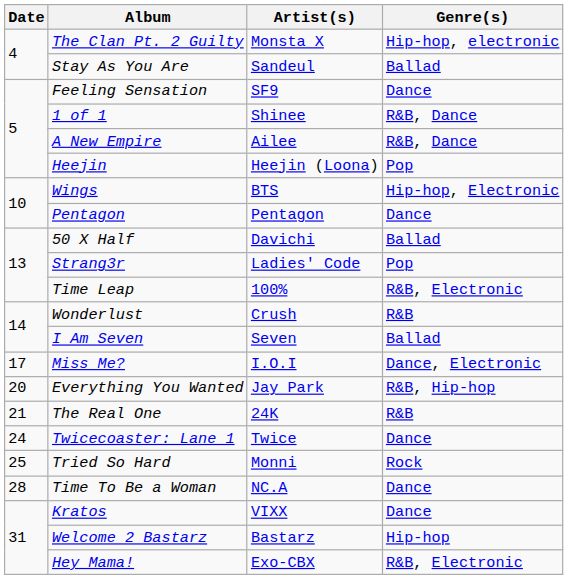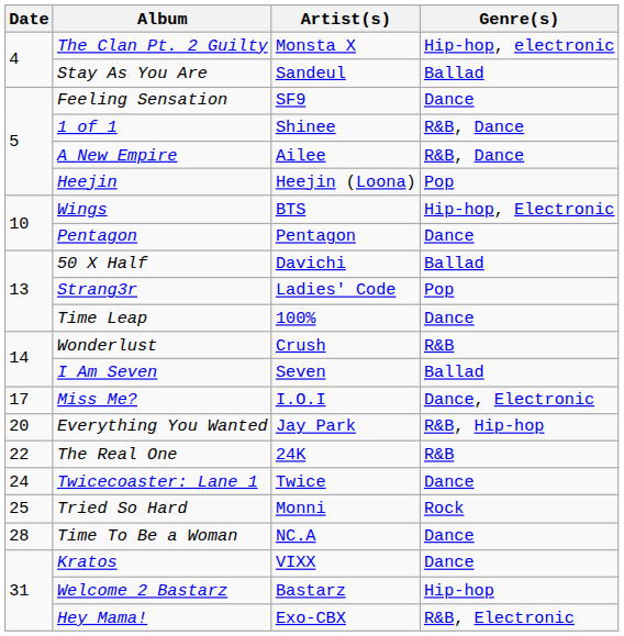 <table class="wikitable">
 <tr>
 <th>Date</th>
 <th>Album</th>
 <th>Artist(s)</th>
 <th>Genre(s)</th>
 </tr>
 <tr>
 <td rowspan="2">4</td>
 <td><em><a href='#'>The Clan Pt. 2 Guilty</a></em></td>
 <td><a href='#'>Monsta X</a></td>
 <td><a href='#'>Hip-hop</a>, <a href='#'>electronic</a></td>
 </tr>
 <tr>
 <td><em>Stay As You Are</em></td>
 <td><a href='#'>Sandeul</a></td>
 <td><a href='#'>Ballad</a></td>
 </tr>
 <tr>
 <td rowspan="4">5</td>
 <td><em>Feeling Sensation</em></td>
 <td><a href='#'>SF9</a></td>
 <td><a href='#'>Dance</a></td>
 </tr>
 <tr>
 <td><em><a href='#'>1 of 1</a></em></td>
 <td><a href='#'>Shinee</a></td>
 <td><a href='#'>R&B</a>, <a href='#'>Dance</a></td>
 </tr>
 <tr>
 <td><em><a href='#'>A New Empire</a></em></td>
 <td><a href='#'>Ailee</a></td>
 <td><a href='#'>R&B</a>, <a href='#'>Dance</a></td>
 </tr>
 <tr>
 <td><em><a href='#'>Heejin</a></em></td>
 <td><a href='#'>Heejin</a> (<a href='#'>Loona</a>)</td>
 <td><a href='#'>Pop</a></td>
 </tr>
 <tr>
 <td rowspan="2">10</td>
 <td><em><a href='#'>Wings</a></em></td>
 <td><a href='#'>BTS</a></td>
 <td><a href='#'>Hip-hop</a>, <a href='#'>Electronic</a></td>
 </tr>
 <tr>
 <td><em><a href='#'>Pentagon</a></em></td>
 <td><a href='#'>Pentagon</a></td>
 <td><a href='#'>Dance</a></td>
 </tr>
 <tr>
 <td rowspan="3">13</td>
 <td><em>50 X Half</em></td>
 <td><a href='#'>Davichi</a></td>
 <td><a href='#'>Ballad</a></td>
 </tr>
 <tr>
 <td><em><a href='#'>Strang3r</a></em></td>
 <td><a href='#'>Ladies' Code</a></td>
 <td><a href='#'>Pop</a></td>
 </tr>
 <tr>
 <td><em>Time Leap</em></td>
 <td><a href='#'>100%</a></td>
-<td><a href='#'>R&B</a>, <a href='#'>Electronic</a></td>
+<td><a href='#'>Dance</a></td>
 </tr>
 <tr>
 <td rowspan="2">14</td>
 <td><em>Wonderlust</em></td>
 <td><a href='#'>Crush</a></td>
 <td><a href='#'>R&B</a></td>
 </tr>
 <tr>
 <td><em><a href='#'>I Am Seven</a></em></td>
 <td><a href='#'>Seven</a></td>
 <td><a href='#'>Ballad</a></td>
 </tr>
 <tr>
 <td>17</td>
 <td><em><a href='#'>Miss Me?</a></em></td>
 <td><a href='#'>I.O.I</a></td>
 <td><a href='#'>Dance</a>, <a href='#'>Electronic</a></td>
 </tr>
 <tr>
 <td>20</td>
 <td><em>Everything You Wanted</em></td>
 <td><a href='#'>Jay Park</a></td>
 <td><a href='#'>R&B</a>, <a href='#'>Hip-hop</a></td>
 </tr>
 <tr>
-<td>21</td>
+<td>22</td>
 <td><em>The Real One</em></td>
 <td><a href='#'>24K</a></td>
 <td><a href='#'>R&B</a></td>
 </tr>
 <tr>
 <td>24</td>
 <td><em><a href='#'>Twicecoaster: Lane 1</a></em></td>
 <td><a href='#'>Twice</a></td>
 <td><a href='#'>Dance</a></td>
 </tr>
 <tr>
 <td>25</td>
 <td><em>Tried So Hard</em></td>
 <td><a href='#'>Monni</a></td>
 <td><a href='#'>Rock</a></td>
 </tr>
 <tr>
 <td>28</td>
 <td><em>Time To Be a Woman</em></td>
 <td><a href='#'>NC.A</a></td>
 <td><a href='#'>Dance</a></td>
 </tr>
 <tr>
 <td rowspan="3">31</td>
 <td><em><a href='#'>Kratos</a></em></td>
 <td><a href='#'>VIXX</a></td>
 <td><a href='#'>Dance</a></td>
 </tr>
 <tr>
 <td><em><a href='#'>Welcome 2 Bastarz</a></em></td>
 <td><a href='#'>Bastarz</a></td>
 <td><a href='#'>Hip-hop</a></td>
 </tr>
 <tr>
 <td><em><a href='#'>Hey Mama!</a></em></td>
 <td><a href='#'>Exo-CBX</a></td>
 <td><a href='#'>R&B</a>, <a href='#'>Electronic</a></td>
 </tr>
 </table>
